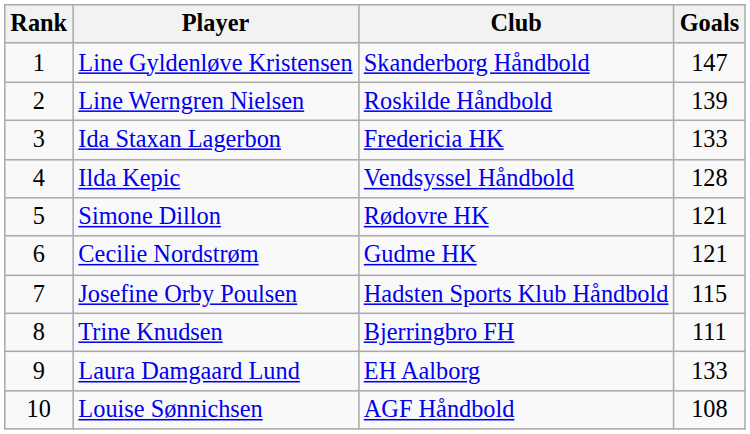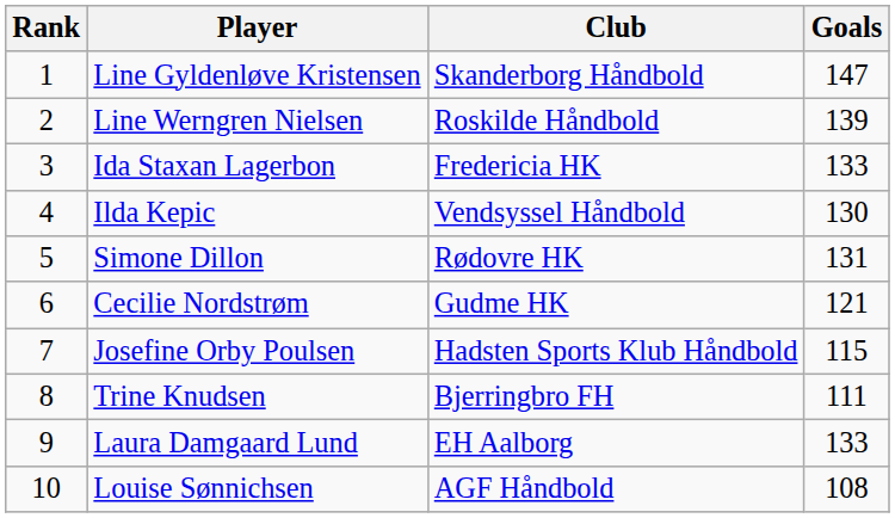 <table class="wikitable sortable" style="text-align:center">
 <tr>
 <th>Rank</th>
 <th>Player</th>
 <th>Club</th>
 <th>Goals</th>
 </tr>
 <tr>
 <td>1</td>
 <td align="left"> <a href='#'>Line Gyldenløve Kristensen</a></td>
 <td align="left"><a href='#'>Skanderborg Håndbold</a></td>
 <td>147</td>
 </tr>
 <tr>
 <td>2</td>
 <td align="left"> <a href='#'>Line Werngren Nielsen</a></td>
 <td align="left"><a href='#'>Roskilde Håndbold</a></td>
 <td>139</td>
 </tr>
 <tr>
 <td>3</td>
 <td align="left"> <a href='#'>Ida Staxan Lagerbon</a></td>
 <td align="left"><a href='#'>Fredericia HK</a></td>
 <td>133</td>
 </tr>
 <tr>
 <td>4</td>
 <td align="left"> <a href='#'>Ilda Kepic</a></td>
 <td align="left"><a href='#'>Vendsyssel Håndbold</a></td>
-<td>128</td>
+<td>130</td>
 </tr>
 <tr>
 <td>5</td>
 <td align="left"> <a href='#'>Simone Dillon</a></td>
 <td align="left"><a href='#'>Rødovre HK</a></td>
-<td>121</td>
+<td>131</td>
 </tr>
 <tr>
 <td>6</td>
 <td align="left"> <a href='#'>Cecilie Nordstrøm</a></td>
 <td align="left"><a href='#'>Gudme HK</a></td>
 <td>121</td>
 </tr>
 <tr>
 <td>7</td>
 <td align="left"> <a href='#'>Josefine Orby Poulsen</a></td>
 <td align="left"><a href='#'>Hadsten Sports Klub Håndbold</a></td>
 <td>115</td>
 </tr>
 <tr>
 <td>8</td>
 <td align="left"> <a href='#'>Trine Knudsen</a></td>
 <td align="left"><a href='#'>Bjerringbro FH</a></td>
 <td>111</td>
 </tr>
 <tr>
 <td>9</td>
 <td align="left"> <a href='#'>Laura Damgaard Lund</a></td>
 <td align="left"><a href='#'>EH Aalborg</a></td>
 <td>133</td>
 </tr>
 <tr>
 <td>10</td>
 <td align="left"> <a href='#'>Louise Sønnichsen</a></td>
 <td align="left"><a href='#'>AGF Håndbold</a></td>
 <td>108</td>
 </tr>
 </table>
